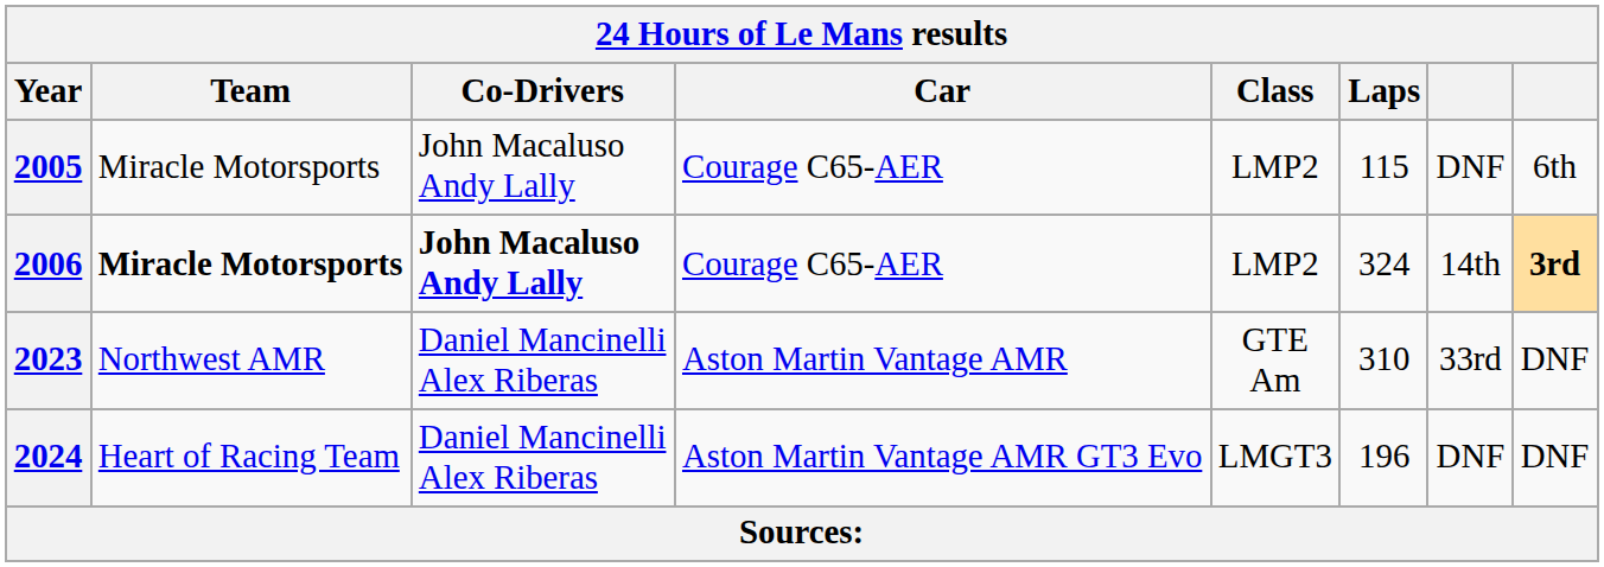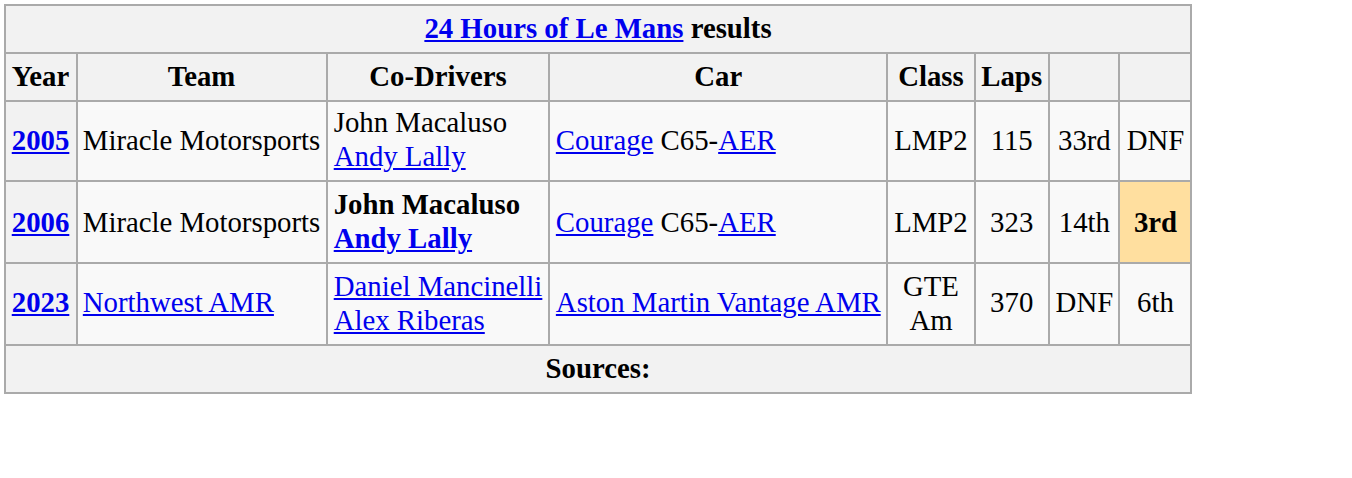 <table class="wikitable" style="text-align:center; font-size:90%">
 <tr>
 <th colspan=8><a href='#'>24 Hours of Le Mans</a> results</th>
 </tr>
 <tr>
 <th>Year</th>
 <th>Team</th>
 <th>Co-Drivers</th>
 <th>Car</th>
 <th>Class</th>
 <th>Laps</th>
 <th></th>
 <th></th>
 </tr>
 <tr>
 <th><a href='#'>2005</a></th>
 <td align="left"> Miracle Motorsports</td>
 <td align="left"> John Macaluso<br> <a href='#'>Andy Lally</a></td>
 <td align="left"><a href='#'>Courage</a> C65-<a href='#'>AER</a></td>
 <td>LMP2</td>
 <td>115</td>
+<td>33rd</td>
 <td>DNF</td>
-<td>6th</td>
 </tr>
 <tr>
 <th><a href='#'>2006</a></th>
-<td align="left"><strong> Miracle Motorsports</strong></td>
+<td align="left"> Miracle Motorsports</td>
 <td align="left"><strong> John Macaluso<br> <a href='#'>Andy Lally</a></strong></td>
 <td align="left"><a href='#'>Courage</a> C65-<a href='#'>AER</a></td>
 <td>LMP2</td>
-<td>324</td>
+<td>323</td>
 <td>14th</td>
 <td style="background:#FFDF9F;"><strong>3rd</strong></td>
 </tr>
 <tr>
 <th><a href='#'>2023</a></th>
 <td align="left"> <a href='#'>Northwest AMR</a></td>
 <td align="left"> <a href='#'>Daniel Mancinelli</a><br> <a href='#'>Alex Riberas</a></td>
 <td align="left"><a href='#'>Aston Martin Vantage AMR</a></td>
 <td>GTE<br>Am</td>
-<td>310</td>
-<td>33rd</td>
+<td>370</td>
 <td>DNF</td>
-</tr>
-<tr>
-<th><a href='#'>2024</a></th>
-<td align="left"> <a href='#'>Heart of Racing Team</a></td>
-<td align="left"> <a href='#'>Daniel Mancinelli</a><br> <a href='#'>Alex Riberas</a></td>
-<td align="left"><a href='#'>Aston Martin Vantage AMR GT3 Evo</a></td>
-<td>LMGT3</td>
-<td>196</td>
-<td>DNF</td>
-<td>DNF</td>
+<td>6th</td>
 </tr>
 <tr>
 <th colspan="8">Sources:</th>
 </tr>
 </table>
